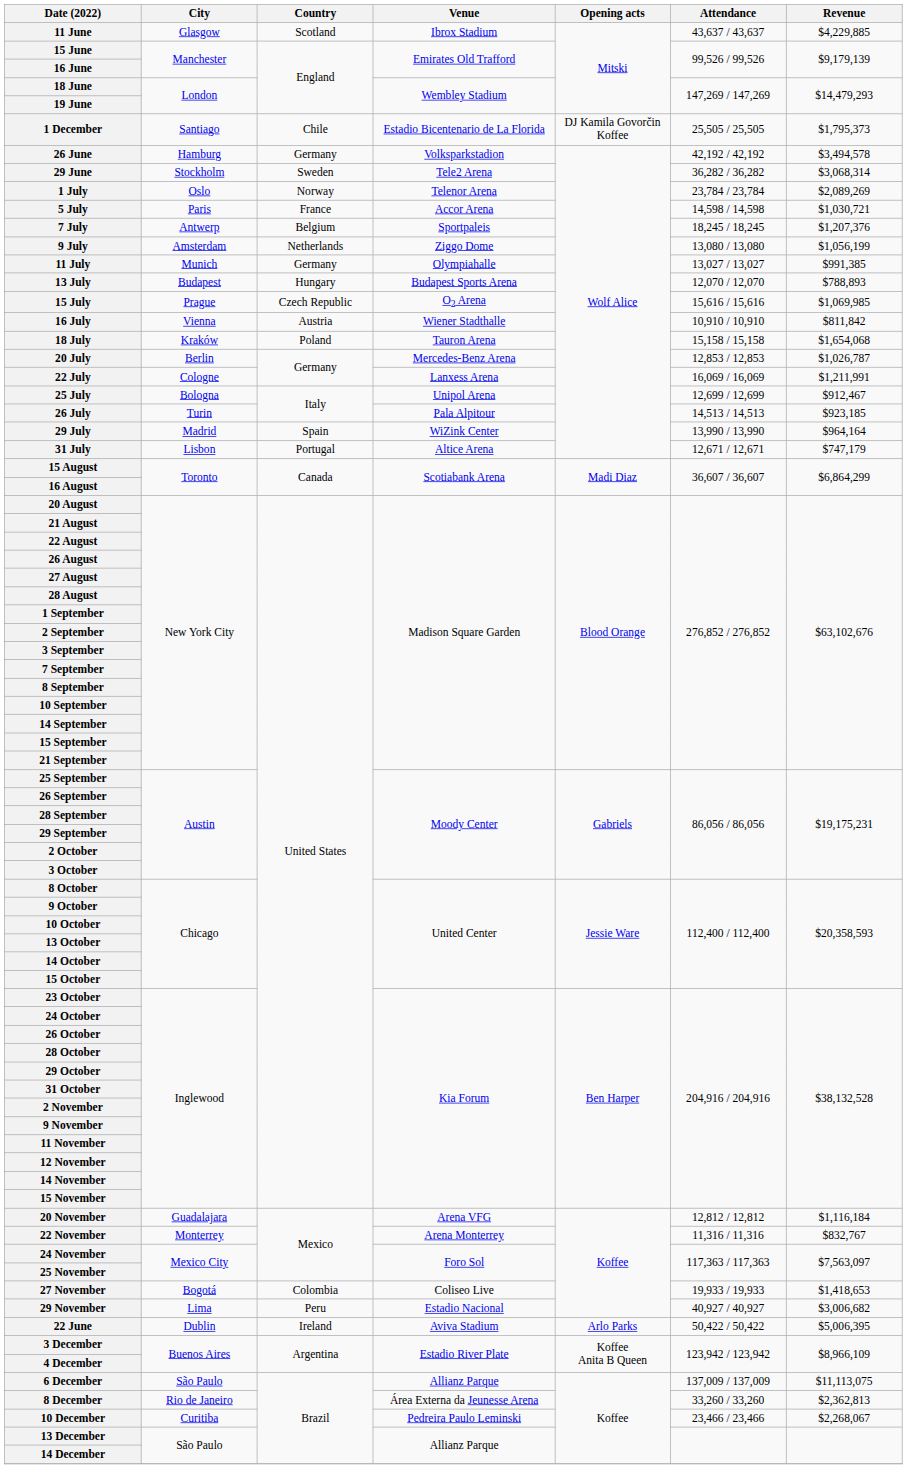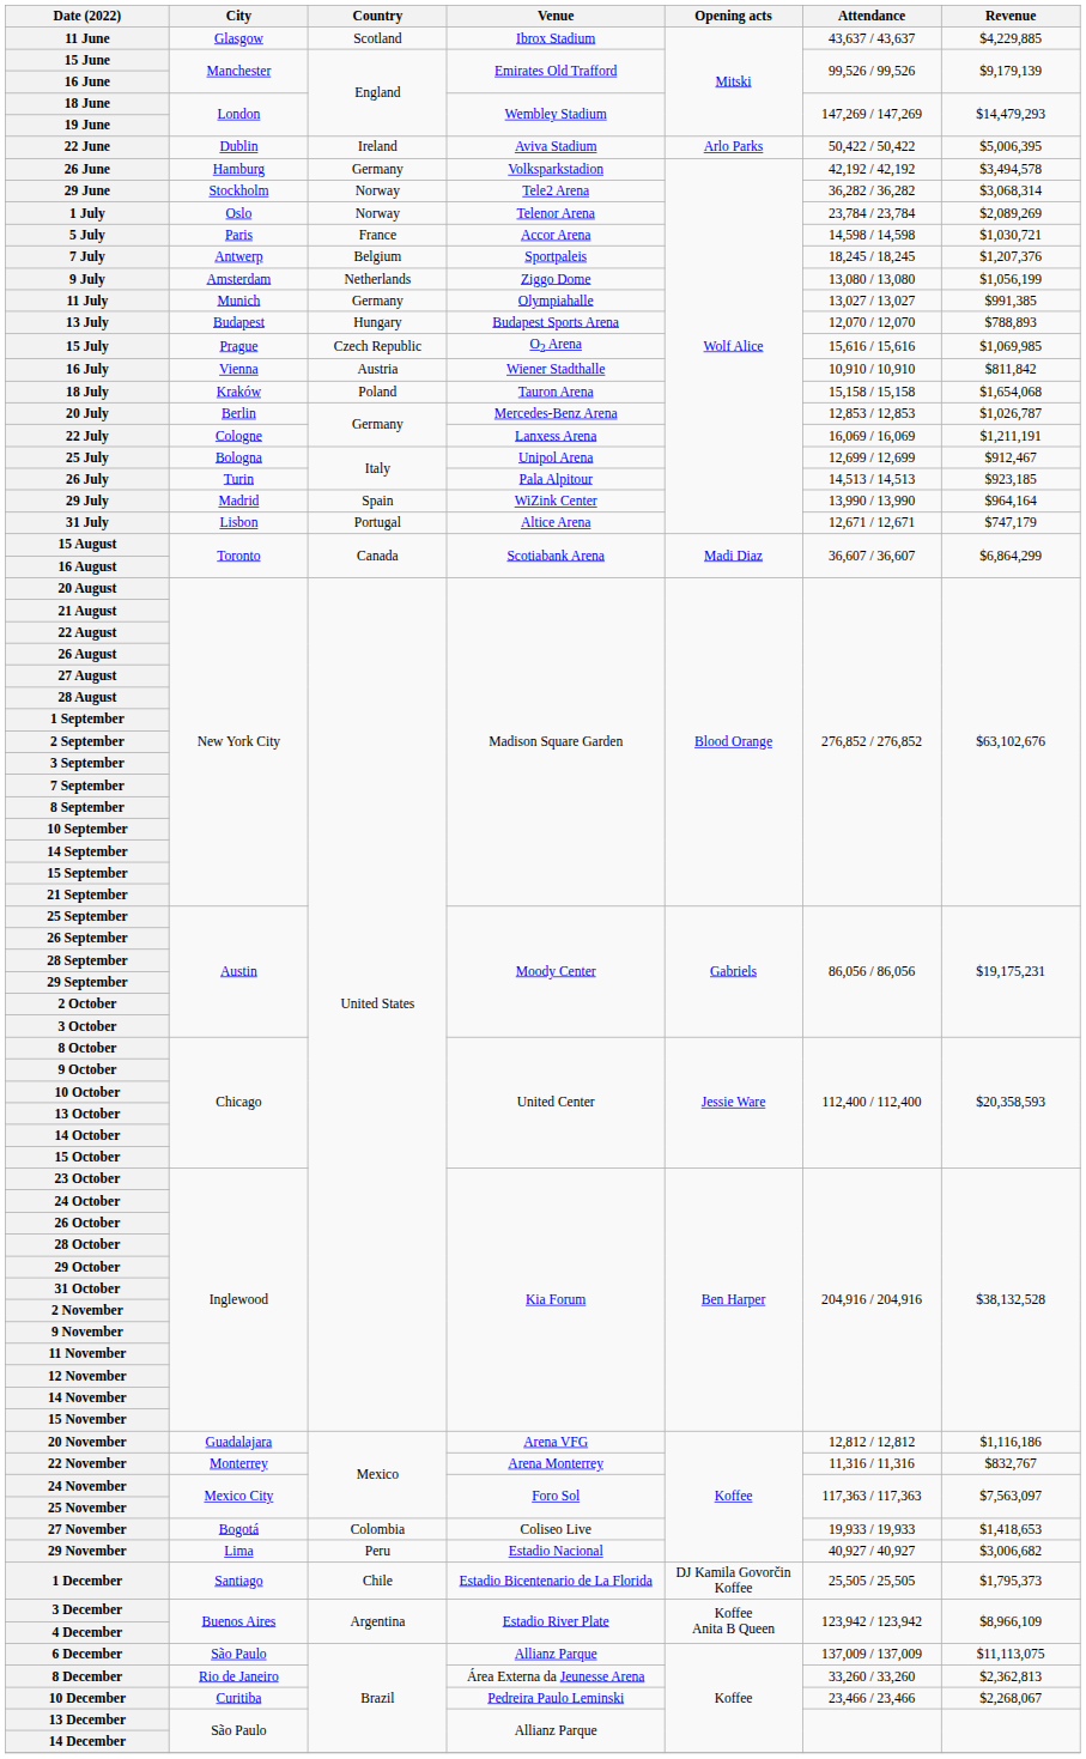 <table class="wikitable plainrowheaders" style="text-align:center;">
 <tr>
 <th scope="col" style="width:12em;">Date (2022)</th>
 <th scope="col" style="width:10em;">City</th>
 <th scope="col" style="width:10em;">Country</th>
 <th scope="col" style="width:16em;">Venue</th>
 <th scope="col" style="width:10em;">Opening acts</th>
 <th scope="col" style="width:10em;">Attendance</th>
 <th scope="col" style="width:10em;">Revenue</th>
 </tr>
 <tr>
 <th scope="row" style="text-align:center;">11 June</th>
 <td><a href='#'>Glasgow</a></td>
 <td>Scotland</td>
 <td><a href='#'>Ibrox Stadium</a></td>
 <td rowspan="5"><a href='#'>Mitski</a></td>
 <td>43,637 / 43,637</td>
 <td>$4,229,885</td>
 </tr>
 <tr>
 <th scope="row" style="text-align:center;">15 June</th>
 <td rowspan="2"><a href='#'>Manchester</a></td>
 <td rowspan="4">England</td>
 <td rowspan="2"><a href='#'>Emirates Old Trafford</a></td>
 <td rowspan="2">99,526 / 99,526</td>
 <td rowspan="2">$9,179,139</td>
 </tr>
 <tr>
 <th scope="row" style="text-align:center;">16 June</th>
 </tr>
 <tr>
 <th scope="row" style="text-align:center;">18 June</th>
 <td rowspan="2"><a href='#'>London</a></td>
 <td rowspan="2"><a href='#'>Wembley Stadium</a></td>
 <td rowspan="2">147,269 / 147,269</td>
 <td rowspan="2">$14,479,293</td>
 </tr>
 <tr>
 <th scope="row" style="text-align:center;">19 June</th>
 </tr>
 <tr>
-<th scope="row" style="text-align:center;">1 December</th>
-<td><a href='#'>Santiago</a></td>
-<td>Chile</td>
-<td><a href='#'>Estadio Bicentenario de La Florida</a></td>
-<td>DJ Kamila Govorčin <br>Koffee</td>
-<td>25,505 / 25,505</td>
-<td>$1,795,373</td>
+<th scope="row" style="text-align:center;">22 June</th>
+<td><a href='#'>Dublin</a></td>
+<td>Ireland</td>
+<td><a href='#'>Aviva Stadium</a></td>
+<td><a href='#'>Arlo Parks</a></td>
+<td>50,422 / 50,422</td>
+<td>$5,006,395</td>
 </tr>
 <tr>
 <th scope="row" style="text-align:center;">26 June</th>
 <td><a href='#'>Hamburg</a></td>
 <td>Germany</td>
 <td><a href='#'>Volksparkstadion</a></td>
 <td rowspan="17"><a href='#'>Wolf Alice</a></td>
 <td>42,192 / 42,192</td>
 <td>$3,494,578</td>
 </tr>
 <tr>
 <th scope="row" style="text-align:center;">29 June</th>
 <td><a href='#'>Stockholm</a></td>
-<td>Sweden</td>
+<td>Norway</td>
 <td><a href='#'>Tele2 Arena</a></td>
 <td>36,282 / 36,282</td>
 <td>$3,068,314</td>
 </tr>
 <tr>
 <th scope="row" style="text-align:center;">1 July</th>
 <td><a href='#'>Oslo</a></td>
 <td>Norway</td>
 <td><a href='#'>Telenor Arena</a></td>
 <td>23,784 / 23,784</td>
 <td>$2,089,269</td>
 </tr>
 <tr>
 <th scope="row" style="text-align:center;">5 July</th>
 <td><a href='#'>Paris</a></td>
 <td>France</td>
 <td><a href='#'>Accor Arena</a></td>
 <td>14,598 / 14,598</td>
 <td>$1,030,721</td>
 </tr>
 <tr>
 <th scope="row" style="text-align:center;">7 July</th>
 <td><a href='#'>Antwerp</a></td>
 <td>Belgium</td>
 <td><a href='#'>Sportpaleis</a></td>
 <td>18,245 / 18,245</td>
 <td>$1,207,376</td>
 </tr>
 <tr>
 <th scope="row" style="text-align:center;">9 July</th>
 <td><a href='#'>Amsterdam</a></td>
 <td>Netherlands</td>
 <td><a href='#'>Ziggo Dome</a></td>
 <td>13,080 / 13,080</td>
 <td>$1,056,199</td>
 </tr>
 <tr>
 <th scope="row" style="text-align:center;">11 July</th>
 <td><a href='#'>Munich</a></td>
 <td>Germany</td>
 <td><a href='#'>Olympiahalle</a></td>
 <td>13,027 / 13,027</td>
 <td>$991,385</td>
 </tr>
 <tr>
 <th scope="row" style="text-align:center;">13 July</th>
 <td><a href='#'>Budapest</a></td>
 <td>Hungary</td>
 <td><a href='#'>Budapest Sports Arena</a></td>
 <td>12,070 / 12,070</td>
 <td>$788,893</td>
 </tr>
 <tr>
 <th scope="row" style="text-align:center;">15 July</th>
 <td><a href='#'>Prague</a></td>
 <td>Czech Republic</td>
 <td><a href='#'>O<sub>2</sub> Arena</a></td>
 <td>15,616 / 15,616</td>
 <td>$1,069,985</td>
 </tr>
 <tr>
 <th scope="row" style="text-align:center;">16 July</th>
 <td><a href='#'>Vienna</a></td>
 <td>Austria</td>
 <td><a href='#'>Wiener Stadthalle</a></td>
 <td>10,910 / 10,910</td>
 <td>$811,842</td>
 </tr>
 <tr>
 <th scope="row" style="text-align:center;">18 July</th>
 <td><a href='#'>Kraków</a></td>
 <td>Poland</td>
 <td><a href='#'>Tauron Arena</a></td>
 <td>15,158 / 15,158</td>
 <td>$1,654,068</td>
 </tr>
 <tr>
 <th scope="row" style="text-align:center;">20 July</th>
 <td><a href='#'>Berlin</a></td>
 <td rowspan="2">Germany</td>
 <td><a href='#'>Mercedes-Benz Arena</a></td>
 <td>12,853 / 12,853</td>
 <td>$1,026,787</td>
 </tr>
 <tr>
 <th scope="row" style="text-align:center;">22 July</th>
 <td><a href='#'>Cologne</a></td>
 <td><a href='#'>Lanxess Arena</a></td>
 <td>16,069 / 16,069</td>
-<td>$1,211,991</td>
+<td>$1,211,191</td>
 </tr>
 <tr>
 <th scope="row" style="text-align:center;">25 July</th>
 <td><a href='#'>Bologna</a></td>
 <td rowspan="2">Italy</td>
 <td><a href='#'>Unipol Arena</a></td>
 <td>12,699 / 12,699</td>
 <td>$912,467</td>
 </tr>
 <tr>
 <th scope="row" style="text-align:center;">26 July</th>
 <td><a href='#'>Turin</a></td>
 <td><a href='#'>Pala Alpitour</a></td>
 <td>14,513 / 14,513</td>
 <td>$923,185</td>
 </tr>
 <tr>
 <th scope="row" style="text-align:center;">29 July</th>
 <td><a href='#'>Madrid</a></td>
 <td>Spain</td>
 <td><a href='#'>WiZink Center</a></td>
 <td>13,990 / 13,990</td>
 <td>$964,164</td>
 </tr>
 <tr>
 <th scope="row" style="text-align:center;">31 July</th>
 <td><a href='#'>Lisbon</a></td>
 <td>Portugal</td>
 <td><a href='#'>Altice Arena</a></td>
 <td>12,671 / 12,671</td>
 <td>$747,179</td>
 </tr>
 <tr>
 <th scope="row" style="text-align:center;">15 August</th>
 <td rowspan="2"><a href='#'>Toronto</a></td>
 <td rowspan="2">Canada</td>
 <td rowspan="2"><a href='#'>Scotiabank Arena</a></td>
 <td rowspan="2"><a href='#'>Madi Diaz</a></td>
 <td rowspan="2">36,607 / 36,607</td>
 <td rowspan="2">$6,864,299</td>
 </tr>
 <tr>
 <th scope="row" style="text-align:center;">16 August</th>
 </tr>
 <tr>
 <th scope="row" style="text-align:center;">20 August</th>
 <td rowspan="15">New York City</td>
 <td rowspan="39">United States</td>
 <td rowspan="15">Madison Square Garden</td>
 <td rowspan="15"><a href='#'>Blood Orange</a></td>
 <td rowspan="15">276,852 / 276,852</td>
 <td rowspan="15">$63,102,676</td>
 </tr>
 <tr>
 <th scope="row" style="text-align:center;">21 August</th>
 </tr>
 <tr>
 <th scope="row" style="text-align:center;">22 August</th>
 </tr>
 <tr>
 <th scope="row" style="text-align:center;">26 August</th>
 </tr>
 <tr>
 <th scope="row" style="text-align:center;">27 August</th>
 </tr>
 <tr>
 <th scope="row" style="text-align:center;">28 August</th>
 </tr>
 <tr>
 <th scope="row" style="text-align:center;">1 September</th>
 </tr>
 <tr>
 <th scope="row" style="text-align:center;">2 September</th>
 </tr>
 <tr>
 <th scope="row" style="text-align:center;">3 September</th>
 </tr>
 <tr>
 <th scope="row" style="text-align:center;">7 September</th>
 </tr>
 <tr>
 <th scope="row" style="text-align:center;">8 September</th>
 </tr>
 <tr>
 <th scope="row" style="text-align:center;">10 September</th>
 </tr>
 <tr>
 <th scope="row" style="text-align:center;">14 September</th>
 </tr>
 <tr>
 <th scope="row" style="text-align:center;">15 September</th>
 </tr>
 <tr>
 <th scope="row" style="text-align:center;">21 September</th>
 </tr>
 <tr>
 <th scope="row" style="text-align:center;">25 September</th>
 <td rowspan="6"><a href='#'>Austin</a></td>
 <td rowspan="6"><a href='#'>Moody Center</a></td>
 <td rowspan="6"><a href='#'>Gabriels</a></td>
 <td rowspan="6">86,056 / 86,056</td>
 <td rowspan="6">$19,175,231</td>
 </tr>
 <tr>
 <th scope="row" style="text-align:center;">26 September</th>
 </tr>
 <tr>
 <th scope="row" style="text-align:center;">28 September</th>
 </tr>
 <tr>
 <th scope="row" style="text-align:center;">29 September</th>
 </tr>
 <tr>
 <th scope="row" style="text-align:center;">2 October</th>
 </tr>
 <tr>
 <th scope="row" style="text-align:center;">3 October</th>
 </tr>
 <tr>
 <th scope="row" style="text-align:center;">8 October</th>
 <td rowspan="6">Chicago</td>
 <td rowspan="6">United Center</td>
 <td rowspan="6"><a href='#'>Jessie Ware</a></td>
 <td rowspan="6">112,400 / 112,400</td>
 <td rowspan="6">$20,358,593</td>
 </tr>
 <tr>
 <th scope="row" style="text-align:center;">9 October</th>
 </tr>
 <tr>
 <th scope="row" style="text-align:center;">10 October </th>
 </tr>
 <tr>
 <th scope="row" style="text-align:center;">13 October</th>
 </tr>
 <tr>
 <th scope="row" style="text-align:center;">14 October</th>
 </tr>
 <tr>
 <th scope="row" style="text-align:center;">15 October</th>
 </tr>
 <tr>
 <th scope="row" style="text-align:center;">23 October</th>
 <td rowspan="12">Inglewood</td>
 <td rowspan="12"><a href='#'>Kia Forum</a></td>
 <td rowspan="12"><a href='#'>Ben Harper</a></td>
 <td rowspan="12">204,916 / 204,916</td>
 <td rowspan="12">$38,132,528</td>
 </tr>
 <tr>
 <th scope="row" style="text-align:center;">24 October</th>
 </tr>
 <tr>
 <th scope="row" style="text-align:center;">26 October</th>
 </tr>
 <tr>
 <th scope="row" style="text-align:center;">28 October</th>
 </tr>
 <tr>
 <th scope="row" style="text-align:center;">29 October</th>
 </tr>
 <tr>
 <th scope="row" style="text-align:center;">31 October</th>
 </tr>
 <tr>
 <th scope="row" style="text-align:center;">2 November</th>
 </tr>
 <tr>
 <th scope="row" style="text-align:center;">9 November</th>
 </tr>
 <tr>
 <th scope="row" style="text-align:center;">11 November</th>
 </tr>
 <tr>
 <th scope="row" style="text-align:center;">12 November</th>
 </tr>
 <tr>
 <th scope="row" style="text-align:center;">14 November</th>
 </tr>
 <tr>
 <th scope="row" style="text-align:center;">15 November</th>
 </tr>
 <tr>
 <th scope="row" style="text-align:center;">20 November</th>
 <td><a href='#'>Guadalajara</a></td>
 <td rowspan="4">Mexico</td>
 <td><a href='#'>Arena VFG</a></td>
 <td rowspan="6"><a href='#'>Koffee</a></td>
 <td>12,812 / 12,812</td>
-<td>$1,116,184</td>
+<td>$1,116,186</td>
 </tr>
 <tr>
 <th scope="row" style="text-align:center;">22 November</th>
 <td><a href='#'>Monterrey</a></td>
 <td><a href='#'>Arena Monterrey</a></td>
 <td>11,316 / 11,316</td>
 <td>$832,767</td>
 </tr>
 <tr>
 <th scope="row" style="text-align:center;">24 November</th>
 <td rowspan="2"><a href='#'>Mexico City</a></td>
 <td rowspan="2"><a href='#'>Foro Sol</a></td>
 <td rowspan="2">117,363 / 117,363</td>
 <td rowspan="2">$7,563,097</td>
 </tr>
 <tr>
 <th scope="row" style="text-align:center;">25 November</th>
 </tr>
 <tr>
 <th scope="row" style="text-align:center;">27 November</th>
 <td><a href='#'>Bogotá</a></td>
 <td>Colombia</td>
 <td>Coliseo Live</td>
 <td>19,933 / 19,933</td>
 <td>$1,418,653</td>
 </tr>
 <tr>
 <th scope="row" style="text-align:center;">29 November</th>
 <td><a href='#'>Lima</a></td>
 <td>Peru</td>
 <td><a href='#'>Estadio Nacional</a></td>
 <td>40,927 / 40,927</td>
 <td>$3,006,682</td>
 </tr>
 <tr>
-<th scope="row" style="text-align:center;">22 June</th>
-<td><a href='#'>Dublin</a></td>
-<td>Ireland</td>
-<td><a href='#'>Aviva Stadium</a></td>
-<td><a href='#'>Arlo Parks</a></td>
-<td>50,422 / 50,422</td>
-<td>$5,006,395</td>
+<th scope="row" style="text-align:center;">1 December</th>
+<td><a href='#'>Santiago</a></td>
+<td>Chile</td>
+<td><a href='#'>Estadio Bicentenario de La Florida</a></td>
+<td>DJ Kamila Govorčin <br>Koffee</td>
+<td>25,505 / 25,505</td>
+<td>$1,795,373</td>
 </tr>
 <tr>
 <th scope="row" style="text-align:center;">3 December</th>
 <td rowspan="2"><a href='#'>Buenos Aires</a></td>
 <td rowspan="2">Argentina</td>
 <td rowspan="2"><a href='#'>Estadio River Plate</a></td>
 <td rowspan="2">Koffee <br>Anita B Queen</td>
 <td rowspan="2">123,942 / 123,942</td>
 <td rowspan="2">$8,966,109</td>
 </tr>
 <tr>
 <th scope="row" style="text-align:center;">4 December</th>
 </tr>
 <tr>
 <th scope="row" style="text-align:center;">6 December</th>
 <td><a href='#'>São Paulo</a></td>
 <td rowspan="5">Brazil</td>
 <td><a href='#'>Allianz Parque</a></td>
 <td rowspan="5">Koffee</td>
 <td>137,009 / 137,009</td>
 <td>$11,113,075</td>
 </tr>
 <tr>
 <th scope="row" style="text-align:center;">8 December</th>
 <td><a href='#'>Rio de Janeiro</a></td>
 <td>Área Externa da <a href='#'>Jeunesse Arena</a></td>
 <td>33,260 / 33,260</td>
 <td>$2,362,813</td>
 </tr>
 <tr>
 <th scope="row" style="text-align:center;">10 December</th>
 <td><a href='#'>Curitiba</a></td>
 <td><a href='#'>Pedreira Paulo Leminski</a></td>
 <td>23,466 / 23,466</td>
 <td>$2,268,067</td>
 </tr>
 <tr>
 <th scope="row" style="text-align:center;">13 December</th>
 <td rowspan="2">São Paulo</td>
 <td rowspan="2">Allianz Parque</td>
 <td rowspan="2"></td>
 <td rowspan="2"></td>
 </tr>
 <tr>
 <th scope="row" style="text-align:center;">14 December</th>
 </tr>
 <tr>
 </tr>
 </table>
